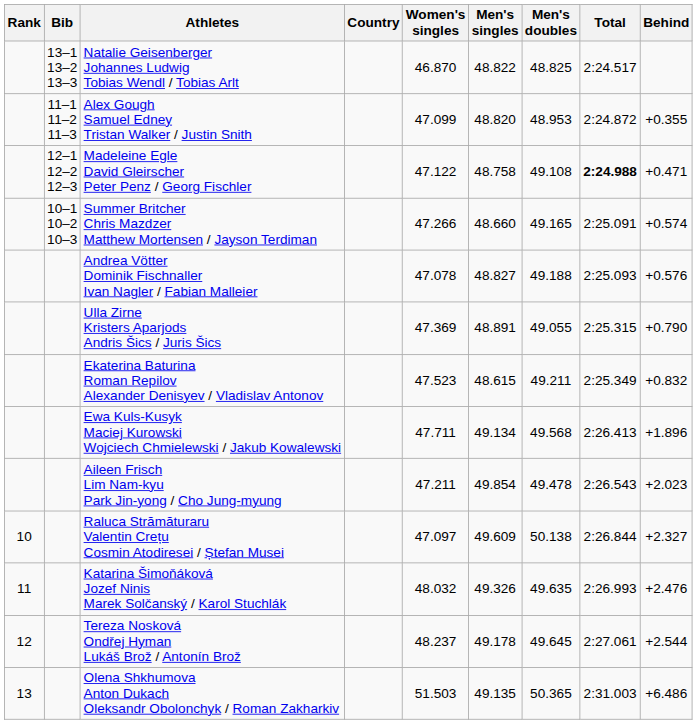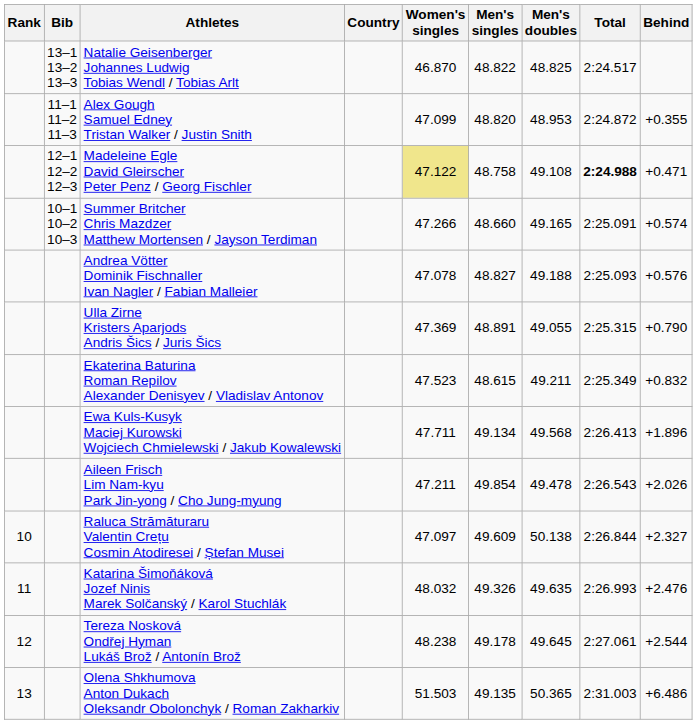 <table class="wikitable sortable" style="text-align:center">
 <tr>
 <th>Rank</th>
 <th>Bib</th>
 <th>Athletes</th>
 <th>Country</th>
 <th>Women's<br>singles</th>
 <th>Men's <br>singles</th>
 <th>Men's<br>doubles</th>
 <th>Total</th>
 <th>Behind</th>
 </tr>
 <tr>
 <td></td>
 <td>13–1<br>13–2<br>13–3</td>
 <td align="left"><a href='#'>Natalie Geisenberger</a><br><a href='#'>Johannes Ludwig</a><br><a href='#'>Tobias Wendl</a> / <a href='#'>Tobias Arlt</a></td>
 <td align="left"></td>
 <td>46.870</td>
 <td>48.822</td>
 <td>48.825</td>
 <td>2:24.517</td>
 <td></td>
 </tr>
 <tr>
 <td></td>
 <td>11–1<br>11–2<br>11–3</td>
 <td align="left"><a href='#'>Alex Gough</a><br><a href='#'>Samuel Edney</a><br><a href='#'>Tristan Walker</a> / <a href='#'>Justin Snith</a></td>
 <td align="left"></td>
 <td>47.099</td>
 <td>48.820</td>
 <td>48.953</td>
 <td>2:24.872</td>
 <td>+0.355</td>
 </tr>
 <tr>
 <td></td>
 <td>12–1<br>12–2<br>12–3</td>
 <td align="left"><a href='#'>Madeleine Egle</a><br><a href='#'>David Gleirscher</a><br><a href='#'>Peter Penz</a> / <a href='#'>Georg Fischler</a></td>
 <td align="left"></td>
-<td>47.122</td>
+<td style="background: khaki;">47.122</td>
 <td>48.758</td>
 <td>49.108</td>
 <td><strong>2:24.988</strong></td>
 <td>+0.471</td>
 </tr>
 <tr>
 <td></td>
 <td>10–1<br>10–2<br>10–3</td>
 <td align="left"><a href='#'>Summer Britcher</a><br><a href='#'>Chris Mazdzer</a><br><a href='#'>Matthew Mortensen</a> / <a href='#'>Jayson Terdiman</a></td>
 <td align="left"></td>
 <td>47.266</td>
 <td>48.660</td>
 <td>49.165</td>
 <td>2:25.091</td>
 <td>+0.574</td>
 </tr>
 <tr>
 <td></td>
 <td></td>
 <td align="left"><a href='#'>Andrea Vötter</a><br><a href='#'>Dominik Fischnaller</a><br><a href='#'>Ivan Nagler</a> / <a href='#'>Fabian Malleier</a></td>
 <td align="left"></td>
 <td>47.078</td>
 <td>48.827</td>
 <td>49.188</td>
 <td>2:25.093</td>
 <td>+0.576</td>
 </tr>
 <tr>
 <td></td>
 <td></td>
 <td align="left"><a href='#'>Ulla Zirne</a><br><a href='#'>Kristers Aparjods</a><br><a href='#'>Andris Šics</a> / <a href='#'>Juris Šics</a></td>
 <td align="left"></td>
 <td>47.369</td>
 <td>48.891</td>
 <td>49.055</td>
 <td>2:25.315</td>
 <td>+0.790</td>
 </tr>
 <tr>
 <td></td>
 <td></td>
 <td align="left"><a href='#'>Ekaterina Baturina</a><br><a href='#'>Roman Repilov</a><br><a href='#'>Alexander Denisyev</a> / <a href='#'>Vladislav Antonov</a></td>
 <td align="left"></td>
 <td>47.523</td>
 <td>48.615</td>
 <td>49.211</td>
 <td>2:25.349</td>
 <td>+0.832</td>
 </tr>
 <tr>
 <td></td>
 <td></td>
 <td align="left"><a href='#'>Ewa Kuls-Kusyk</a><br><a href='#'>Maciej Kurowski</a><br><a href='#'>Wojciech Chmielewski</a> / <a href='#'>Jakub Kowalewski</a></td>
 <td align="left"></td>
 <td>47.711</td>
 <td>49.134</td>
 <td>49.568</td>
 <td>2:26.413</td>
 <td>+1.896</td>
 </tr>
 <tr>
 <td></td>
 <td></td>
 <td align="left"><a href='#'>Aileen Frisch</a><br><a href='#'>Lim Nam-kyu</a><br><a href='#'>Park Jin-yong</a> / <a href='#'>Cho Jung-myung</a></td>
 <td align="left"></td>
 <td>47.211</td>
 <td>49.854</td>
 <td>49.478</td>
 <td>2:26.543</td>
-<td>+2.023</td>
+<td>+2.026</td>
 </tr>
 <tr>
 <td>10</td>
 <td></td>
 <td align="left"><a href='#'>Raluca Strămăturaru</a><br><a href='#'>Valentin Crețu</a><br><a href='#'>Cosmin Atodiresei</a> / <a href='#'>Ștefan Musei</a></td>
 <td align="left"></td>
 <td>47.097</td>
 <td>49.609</td>
 <td>50.138</td>
 <td>2:26.844</td>
 <td>+2.327</td>
 </tr>
 <tr>
 <td>11</td>
 <td></td>
 <td align="left"><a href='#'>Katarina Šimoňáková</a><br><a href='#'>Jozef Ninis</a><br><a href='#'>Marek Solčanský</a> / <a href='#'>Karol Stuchlák</a></td>
 <td align="left"></td>
 <td>48.032</td>
 <td>49.326</td>
 <td>49.635</td>
 <td>2:26.993</td>
 <td>+2.476</td>
 </tr>
 <tr>
 <td>12</td>
 <td></td>
 <td align="left"><a href='#'>Tereza Nosková</a><br><a href='#'>Ondřej Hyman</a><br><a href='#'>Lukáš Brož</a> / <a href='#'>Antonín Brož</a></td>
 <td align="left"></td>
-<td>48.237</td>
+<td>48.238</td>
 <td>49.178</td>
 <td>49.645</td>
 <td>2:27.061</td>
 <td>+2.544</td>
 </tr>
 <tr>
 <td>13</td>
 <td></td>
 <td align="left"><a href='#'>Olena Shkhumova</a><br><a href='#'>Anton Dukach</a><br><a href='#'>Oleksandr Obolonchyk</a> / <a href='#'>Roman Zakharkiv</a></td>
 <td align="left"></td>
 <td>51.503</td>
 <td>49.135</td>
 <td>50.365</td>
 <td>2:31.003</td>
 <td>+6.486</td>
 </tr>
 </table>
